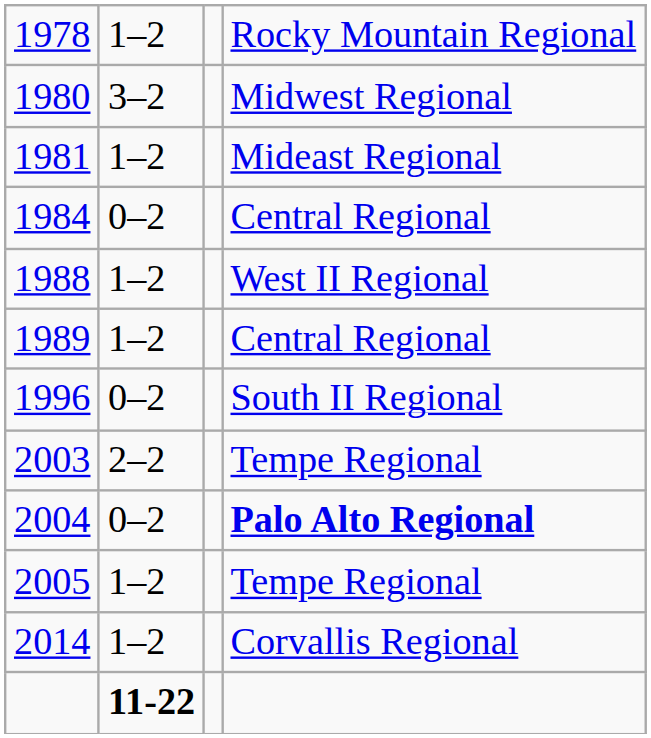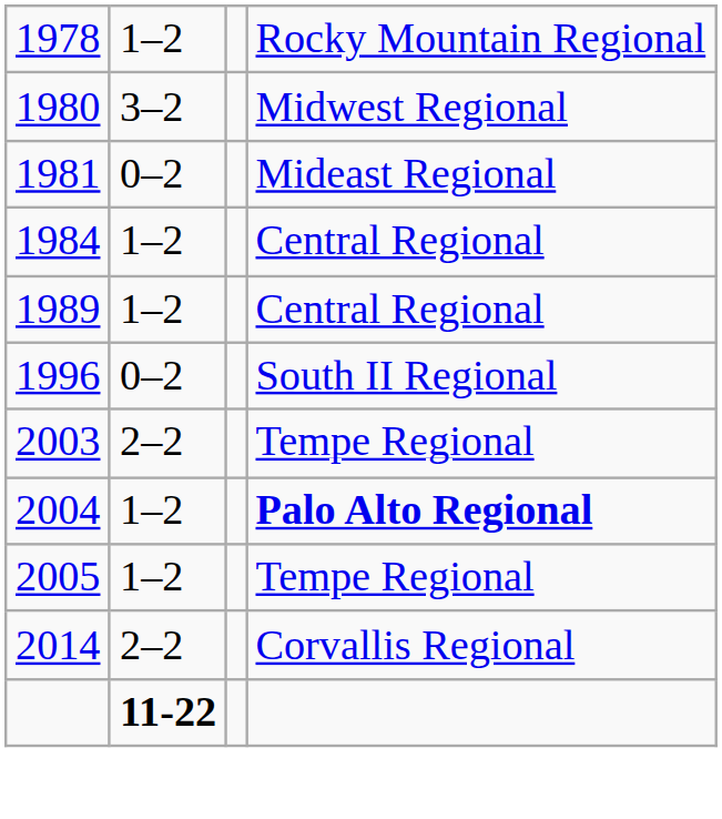 <table class="wikitable">
 <tr>
 <td><a href='#'>1978</a></td>
 <td>1–2</td>
 <td></td>
 <td><a href='#'>Rocky Mountain Regional</a></td>
 </tr>
 <tr>
 <td><a href='#'>1980</a></td>
 <td>3–2</td>
 <td></td>
 <td><a href='#'>Midwest Regional</a></td>
 </tr>
 <tr>
 <td><a href='#'>1981</a></td>
-<td>1–2</td>
+<td>0–2</td>
 <td></td>
 <td><a href='#'>Mideast Regional</a></td>
 </tr>
 <tr>
 <td><a href='#'>1984</a></td>
-<td>0–2</td>
+<td>1–2</td>
 <td></td>
 <td><a href='#'>Central Regional</a></td>
-</tr>
-<tr>
-<td><a href='#'>1988</a></td>
-<td>1–2</td>
-<td></td>
-<td><a href='#'>West II Regional</a></td>
 </tr>
 <tr>
 <td><a href='#'>1989</a></td>
 <td>1–2</td>
 <td></td>
 <td><a href='#'>Central Regional</a></td>
 </tr>
 <tr>
 <td><a href='#'>1996</a></td>
 <td>0–2</td>
 <td></td>
 <td><a href='#'>South II Regional</a></td>
 </tr>
 <tr>
 <td><a href='#'>2003</a></td>
 <td>2–2</td>
 <td></td>
 <td><a href='#'>Tempe Regional</a></td>
 </tr>
 <tr>
 <td><a href='#'>2004</a></td>
-<td>0–2</td>
+<td>1–2</td>
 <td></td>
 <td><strong><a href='#'>Palo Alto Regional</a></strong></td>
 </tr>
 <tr>
 <td><a href='#'>2005</a></td>
 <td>1–2</td>
 <td></td>
 <td><a href='#'>Tempe Regional</a></td>
 </tr>
 <tr>
 <td><a href='#'>2014</a></td>
-<td>1–2</td>
+<td>2–2</td>
 <td></td>
 <td><a href='#'>Corvallis Regional</a></td>
 </tr>
 <tr>
 <td></td>
 <td><strong>11-22</strong></td>
 <td><strong></strong></td>
 <td></td>
 </tr>
 </table>
